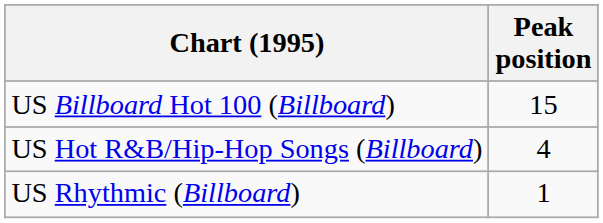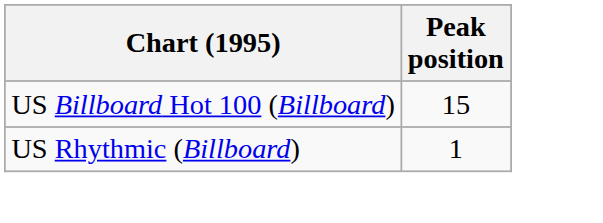 <table class="wikitable sortable">
 <tr>
 <th align="left">Chart (1995)</th>
 <th align="center">Peak<br>position</th>
 </tr>
 <tr>
 <td>US <a href='#'><em>Billboard</em> Hot 100</a> (<em><a href='#'>Billboard</a></em>)</td>
 <td align="center">15</td>
 </tr>
 <tr>
-<td>US <a href='#'>Hot R&B/Hip-Hop Songs</a> (<em><a href='#'>Billboard</a></em>)</td>
-<td align="center">4</td>
-</tr>
-<tr>
 <td>US <a href='#'>Rhythmic</a> (<em><a href='#'>Billboard</a></em>)</td>
 <td align="center">1</td>
 </tr>
 </table>
